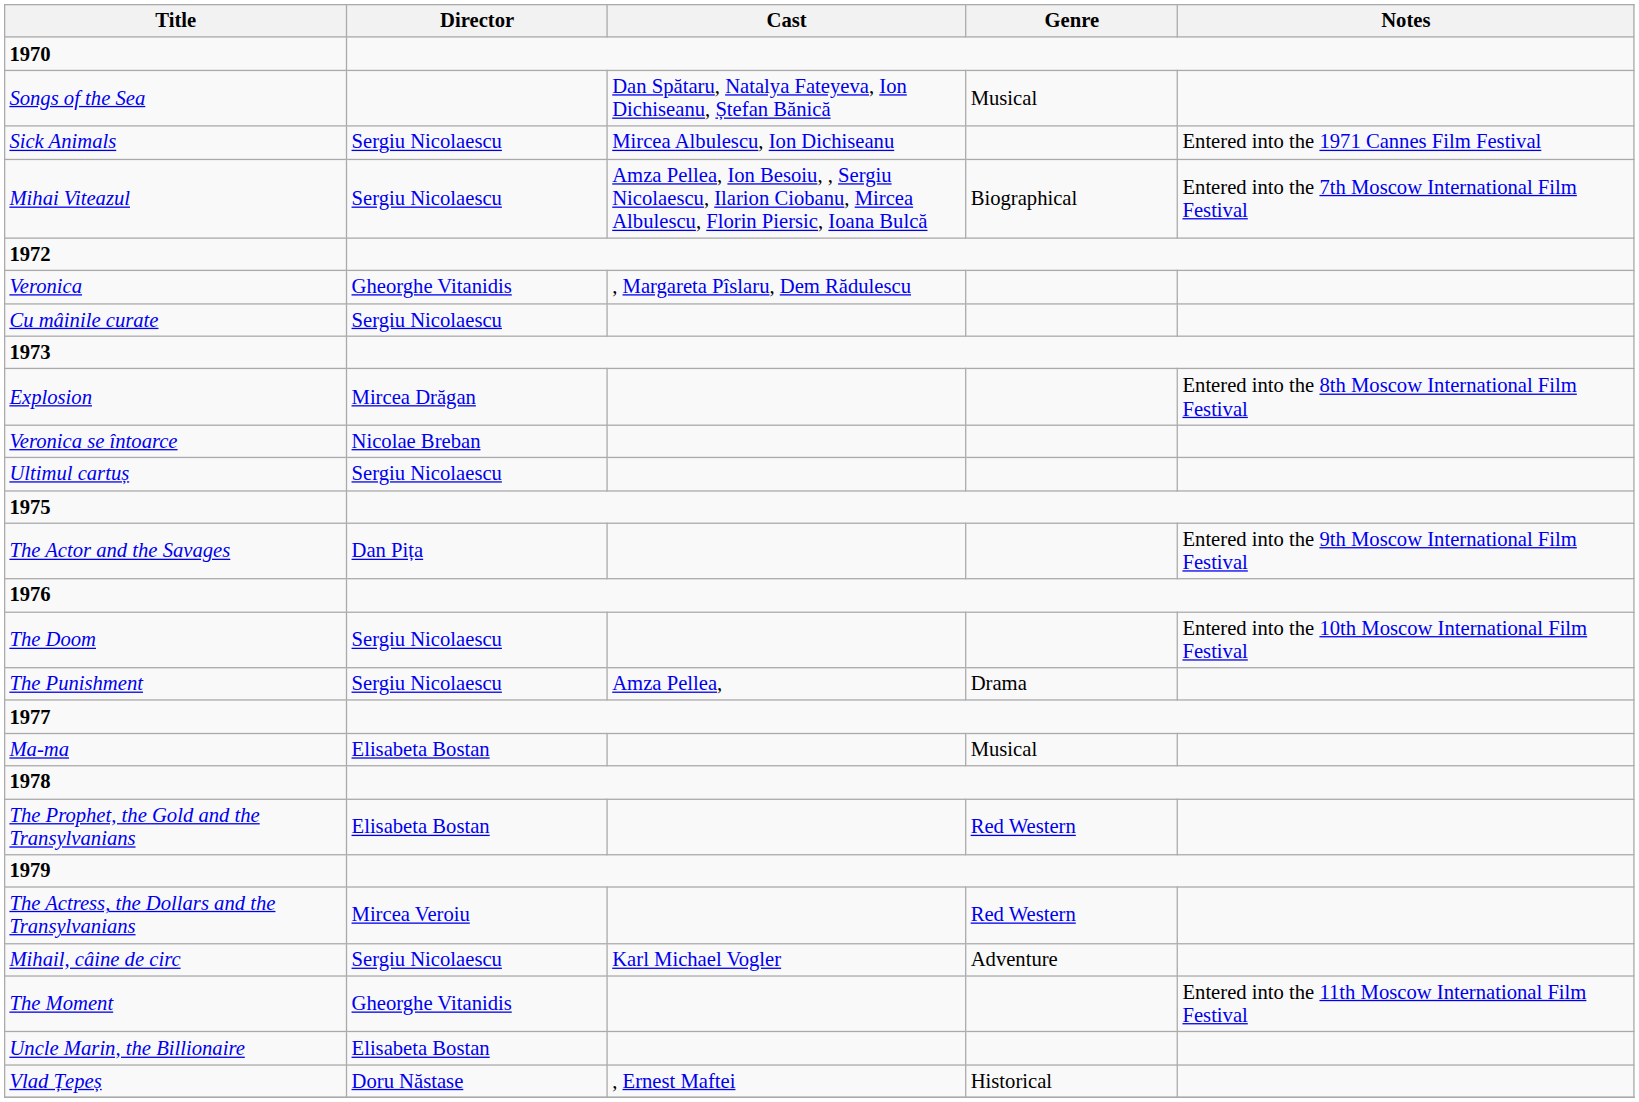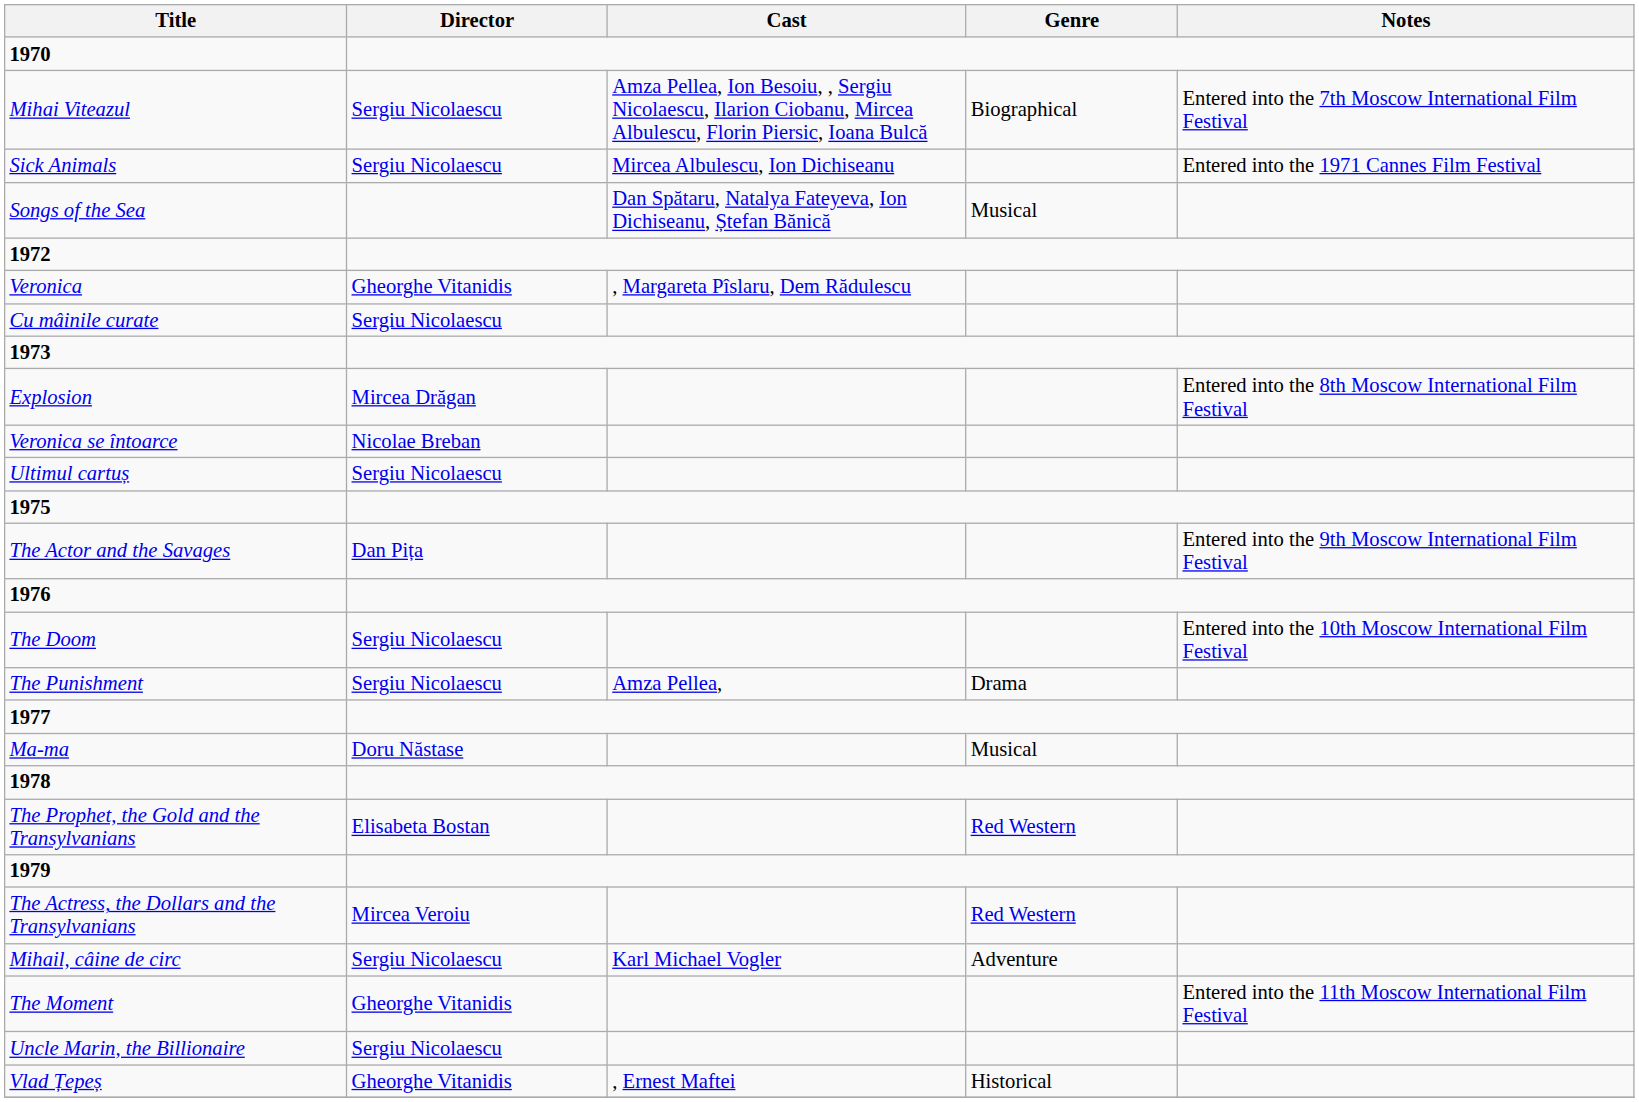 <table class="wikitable" width= "100%">
 <tr>
 <th width=21%>Title</th>
 <th width=16%>Director</th>
 <th width=22%>Cast</th>
 <th width=13%>Genre</th>
 <th width=28%>Notes</th>
 </tr>
 <tr>
 <td><strong>1970</strong></td>
 </tr>
 <tr>
-<td><em><a href='#'>Songs of the Sea</a></em></td>
-<td></td>
-<td><a href='#'>Dan Spătaru</a>, <a href='#'>Natalya Fateyeva</a>, <a href='#'>Ion Dichiseanu</a>, <a href='#'>Ștefan Bănică</a></td>
-<td>Musical</td>
-<td></td>
+<td><em><a href='#'>Mihai Viteazul</a></em></td>
+<td><a href='#'>Sergiu Nicolaescu</a></td>
+<td><a href='#'>Amza Pellea</a>, <a href='#'>Ion Besoiu</a>, , <a href='#'>Sergiu Nicolaescu</a>, <a href='#'>Ilarion Ciobanu</a>, <a href='#'>Mircea Albulescu</a>, <a href='#'>Florin Piersic</a>, <a href='#'>Ioana Bulcă</a></td>
+<td>Biographical</td>
+<td>Entered into the <a href='#'>7th Moscow International Film Festival</a></td>
 </tr>
 <tr>
 <td><em><a href='#'>Sick Animals</a></em></td>
 <td><a href='#'>Sergiu Nicolaescu</a></td>
 <td><a href='#'>Mircea Albulescu</a>, <a href='#'>Ion Dichiseanu</a></td>
 <td></td>
 <td>Entered into the <a href='#'>1971 Cannes Film Festival</a></td>
 </tr>
 <tr>
-<td><em><a href='#'>Mihai Viteazul</a></em></td>
-<td><a href='#'>Sergiu Nicolaescu</a></td>
-<td><a href='#'>Amza Pellea</a>, <a href='#'>Ion Besoiu</a>, , <a href='#'>Sergiu Nicolaescu</a>, <a href='#'>Ilarion Ciobanu</a>, <a href='#'>Mircea Albulescu</a>, <a href='#'>Florin Piersic</a>, <a href='#'>Ioana Bulcă</a></td>
-<td>Biographical</td>
-<td>Entered into the <a href='#'>7th Moscow International Film Festival</a></td>
+<td><em><a href='#'>Songs of the Sea</a></em></td>
+<td></td>
+<td><a href='#'>Dan Spătaru</a>, <a href='#'>Natalya Fateyeva</a>, <a href='#'>Ion Dichiseanu</a>, <a href='#'>Ștefan Bănică</a></td>
+<td>Musical</td>
+<td></td>
 </tr>
 <tr>
 <td><strong>1972</strong></td>
 </tr>
 <tr>
 <td><em><a href='#'>Veronica</a></em></td>
 <td><a href='#'>Gheorghe Vitanidis</a></td>
 <td>, <a href='#'>Margareta Pîslaru</a>, <a href='#'>Dem Rădulescu</a></td>
 <td></td>
 <td></td>
 </tr>
 <tr>
 <td><em><a href='#'>Cu mâinile curate</a></em></td>
 <td><a href='#'>Sergiu Nicolaescu</a></td>
 <td></td>
 <td></td>
 <td></td>
 </tr>
 <tr>
 <td><strong>1973</strong></td>
 </tr>
 <tr>
 <td><em><a href='#'>Explosion</a></em></td>
 <td><a href='#'>Mircea Drăgan</a></td>
 <td></td>
 <td></td>
 <td>Entered into the <a href='#'>8th Moscow International Film Festival</a></td>
 </tr>
 <tr>
 <td><em><a href='#'>Veronica se întoarce</a></em></td>
 <td><a href='#'>Nicolae Breban</a></td>
 <td></td>
 <td></td>
 <td></td>
 </tr>
 <tr>
 <td><em><a href='#'>Ultimul cartuș</a></em></td>
 <td><a href='#'>Sergiu Nicolaescu</a></td>
 <td></td>
 <td></td>
 <td></td>
 </tr>
 <tr>
 <td><strong>1975</strong></td>
 </tr>
 <tr>
 <td><em><a href='#'>The Actor and the Savages</a></em></td>
 <td><a href='#'>Dan Pița</a></td>
 <td></td>
 <td></td>
 <td>Entered into the <a href='#'>9th Moscow International Film Festival</a></td>
 </tr>
 <tr>
 <td><strong>1976</strong></td>
 </tr>
 <tr>
 <td><em><a href='#'>The Doom</a></em></td>
 <td><a href='#'>Sergiu Nicolaescu</a></td>
 <td></td>
 <td></td>
 <td>Entered into the <a href='#'>10th Moscow International Film Festival</a></td>
 </tr>
 <tr>
 <td><em><a href='#'>The Punishment</a></em></td>
 <td><a href='#'>Sergiu Nicolaescu</a></td>
 <td><a href='#'>Amza Pellea</a>, </td>
 <td>Drama</td>
 <td></td>
 </tr>
 <tr>
 <td><strong>1977</strong></td>
 </tr>
 <tr>
 <td><em><a href='#'>Ma-ma</a></em></td>
-<td><a href='#'>Elisabeta Bostan</a></td>
+<td><a href='#'>Doru Năstase</a></td>
 <td></td>
 <td>Musical</td>
 <td></td>
 </tr>
 <tr>
 <td><strong>1978</strong></td>
 </tr>
 <tr>
 <td><em><a href='#'>The Prophet, the Gold and the Transylvanians</a></em></td>
 <td><a href='#'>Elisabeta Bostan</a></td>
 <td></td>
 <td><a href='#'>Red Western</a></td>
 <td></td>
 </tr>
 <tr>
 <td><strong>1979</strong></td>
 </tr>
 <tr>
 <td><em><a href='#'>The Actress, the Dollars and the Transylvanians</a></em></td>
 <td><a href='#'>Mircea Veroiu</a></td>
 <td></td>
 <td><a href='#'>Red Western</a></td>
 <td></td>
 </tr>
 <tr>
 <td><em><a href='#'>Mihail, câine de circ</a></em></td>
 <td><a href='#'>Sergiu Nicolaescu</a></td>
 <td><a href='#'>Karl Michael Vogler</a></td>
 <td>Adventure</td>
 <td></td>
 </tr>
 <tr>
 <td><em><a href='#'>The Moment</a></em></td>
 <td><a href='#'>Gheorghe Vitanidis</a></td>
 <td></td>
 <td></td>
 <td>Entered into the <a href='#'>11th Moscow International Film Festival</a></td>
 </tr>
 <tr>
 <td><em><a href='#'>Uncle Marin, the Billionaire</a></em></td>
-<td><a href='#'>Elisabeta Bostan</a></td>
+<td><a href='#'>Sergiu Nicolaescu</a></td>
 <td></td>
 <td></td>
 <td></td>
 </tr>
 <tr>
 <td><em><a href='#'>Vlad Țepeș</a></em></td>
-<td><a href='#'>Doru Năstase</a></td>
+<td><a href='#'>Gheorghe Vitanidis</a></td>
 <td>, <a href='#'>Ernest Maftei</a></td>
 <td>Historical</td>
 <td></td>
 </tr>
 <tr>
 </tr>
 </table>
